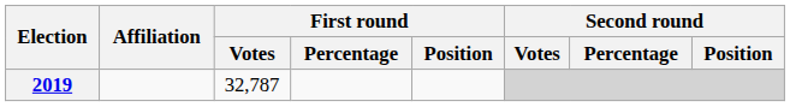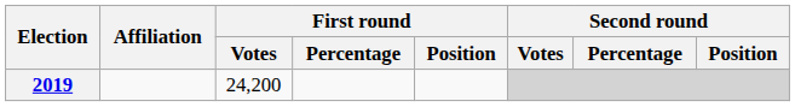 <table class=wikitable width=100%>
 <tr>
 <th rowspan=2>Election</th>
 <th rowspan=2>Affiliation</th>
 <th colspan=3>First round</th>
 <th colspan=3>Second round</th>
 </tr>
 <tr>
 <th>Votes</th>
 <th>Percentage</th>
 <th>Position</th>
 <th>Votes</th>
 <th>Percentage</th>
 <th>Position</th>
 </tr>
 <tr align=center>
 <th><a href='#'>2019</a></th>
 <td></td>
-<td>32,787</td>
+<td>24,200</td>
 <td></td>
 <td></td>
 <td bgcolor=lightgrey colspan=3></td>
 </tr>
 </table>
